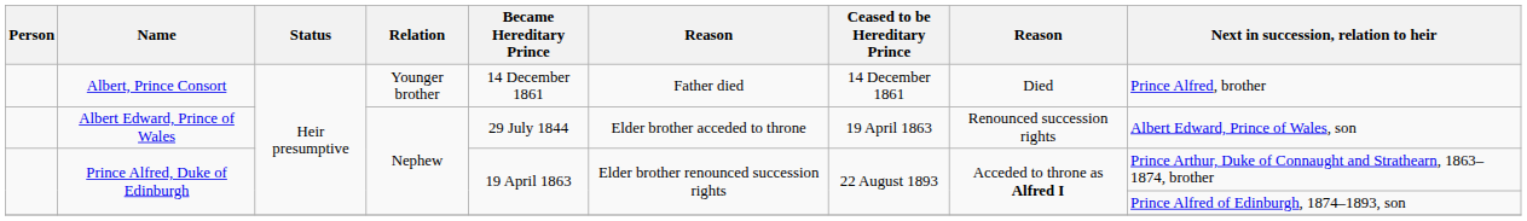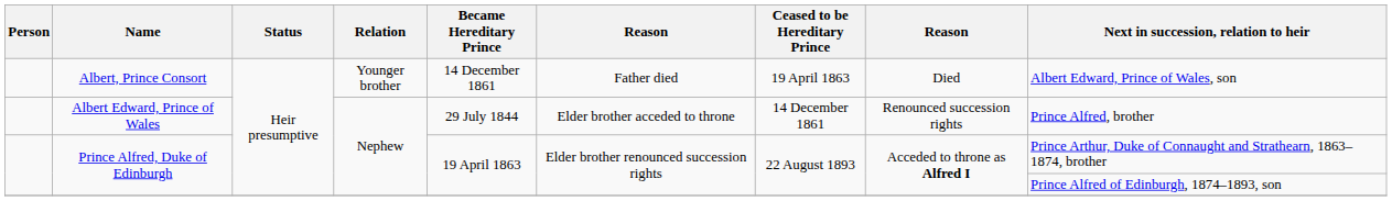 <table class="wikitable" style="text-align:center">
 <tr>
 <th>Person</th>
 <th>Name</th>
 <th>Status</th>
 <th>Relation</th>
 <th>Became<br>Hereditary Prince</th>
 <th>Reason</th>
 <th>Ceased to be<br>Hereditary Prince</th>
 <th>Reason</th>
 <th>Next in succession, relation to heir</th>
 </tr>
 <tr>
 <td></td>
 <td><a href='#'>Albert, Prince Consort</a></td>
 <td rowspan="4">Heir presumptive</td>
 <td>Younger brother</td>
 <td>14 December 1861</td>
 <td>Father died</td>
-<td>14 December 1861</td>
+<td>19 April 1863</td>
 <td>Died</td>
-<td align=left><a href='#'>Prince Alfred</a>, brother</td>
+<td align=left><a href='#'>Albert Edward, Prince of Wales</a>, son</td>
 </tr>
 <tr>
 <td></td>
 <td><a href='#'>Albert Edward, Prince of Wales</a></td>
 <td rowspan="3">Nephew</td>
 <td>29 July 1844</td>
 <td>Elder brother acceded to throne</td>
-<td>19 April 1863</td>
+<td>14 December 1861</td>
 <td>Renounced succession rights</td>
-<td align=left><a href='#'>Albert Edward, Prince of Wales</a>, son</td>
+<td align=left><a href='#'>Prince Alfred</a>, brother</td>
 </tr>
 <tr>
 <td rowspan=2></td>
 <td rowspan=2><a href='#'>Prince Alfred, Duke of Edinburgh</a></td>
 <td rowspan=2>19 April 1863</td>
 <td rowspan=2>Elder brother renounced succession rights</td>
 <td rowspan=2>22 August 1893</td>
 <td rowspan=2>Acceded to throne as <strong>Alfred I</strong></td>
 <td align=left><a href='#'>Prince Arthur, Duke of Connaught and Strathearn</a>, 1863–1874, brother</td>
 </tr>
 <tr>
 <td align=left><a href='#'>Prince Alfred of Edinburgh</a>, 1874–1893, son</td>
 </tr>
 <tr>
 </tr>
 </table>
